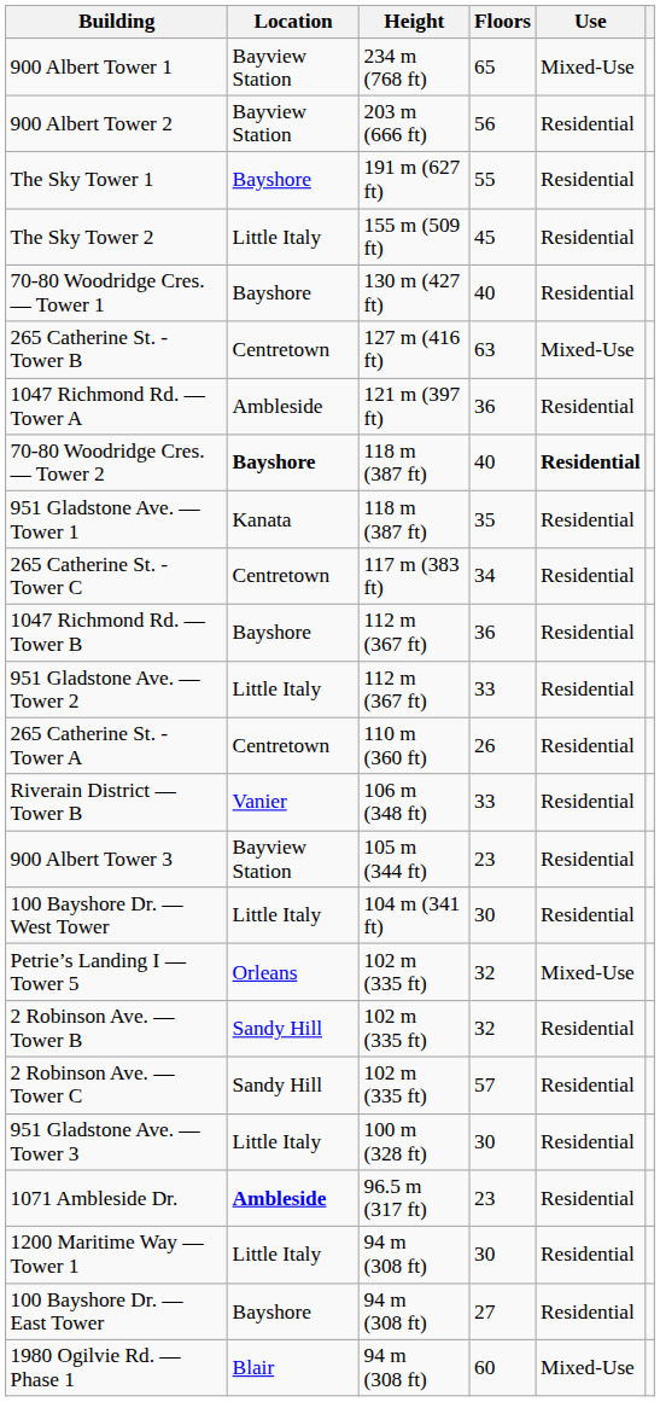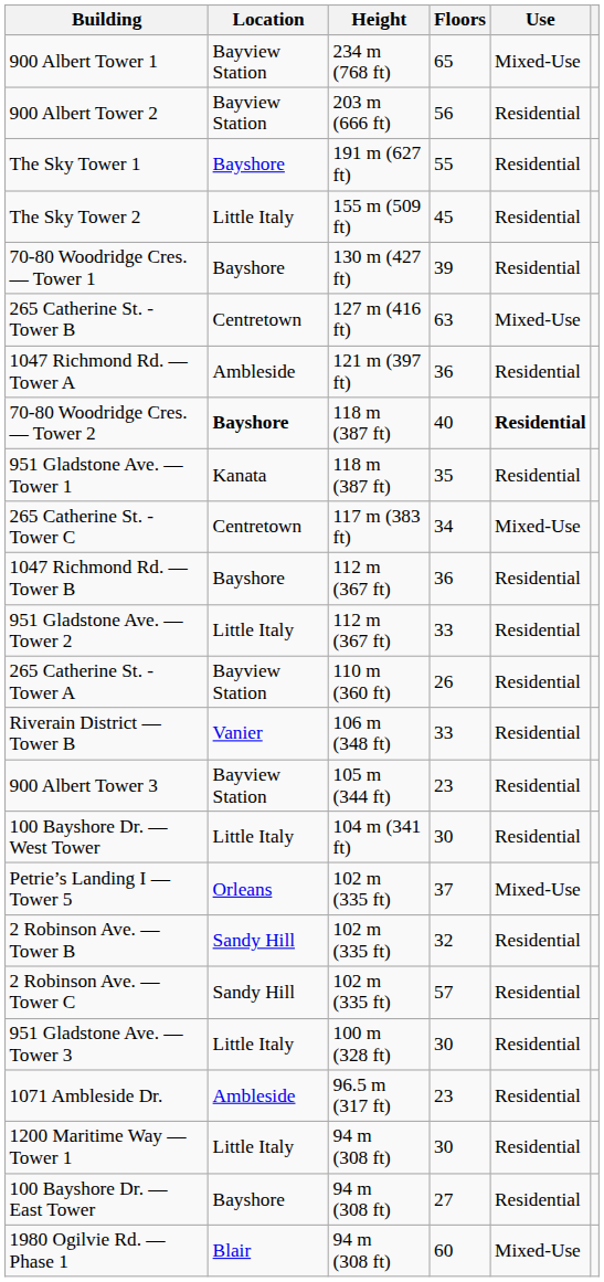 <table class="wikitable sortable" style="width:80%;">
 <tr>
 <th>Building</th>
 <th>Location</th>
 <th>Height</th>
 <th>Floors</th>
 <th>Use</th>
 <th class="unsortable"></th>
 </tr>
 <tr>
 <td>900 Albert Tower 1</td>
 <td>Bayview Station</td>
 <td>234 m (768 ft)</td>
 <td>65</td>
 <td>Mixed-Use</td>
 <td></td>
 </tr>
 <tr>
 <td>900 Albert Tower 2</td>
 <td>Bayview Station</td>
 <td>203 m (666 ft)</td>
 <td>56</td>
 <td>Residential</td>
 <td></td>
 </tr>
 <tr>
 <td>The Sky Tower 1</td>
 <td><a href='#'>Bayshore</a></td>
 <td>191 m (627 ft)</td>
 <td>55</td>
 <td>Residential</td>
 <td></td>
 </tr>
 <tr>
 <td>The Sky Tower 2</td>
 <td>Little Italy</td>
 <td>155 m (509 ft)</td>
 <td>45</td>
 <td>Residential</td>
 <td></td>
 </tr>
 <tr>
 <td>70-80 Woodridge Cres. — Tower 1</td>
 <td>Bayshore</td>
 <td>130 m (427 ft)</td>
-<td>40</td>
+<td>39</td>
 <td>Residential</td>
 <td></td>
 </tr>
 <tr>
 <td>265 Catherine St. - Tower B</td>
 <td>Centretown</td>
 <td>127 m (416 ft)</td>
 <td>63</td>
 <td>Mixed-Use</td>
 <td></td>
 </tr>
 <tr>
 <td>1047 Richmond Rd. — Tower A</td>
 <td>Ambleside</td>
 <td>121 m (397 ft)</td>
 <td>36</td>
 <td>Residential</td>
 <td></td>
 </tr>
 <tr>
 <td>70-80 Woodridge Cres. — Tower 2</td>
 <td><strong>Bayshore</strong></td>
 <td>118 m (387 ft)</td>
 <td>40</td>
 <td><strong>Residential</strong></td>
 <td></td>
 </tr>
 <tr>
 <td>951 Gladstone Ave. — Tower 1</td>
 <td>Kanata</td>
 <td>118 m (387 ft)</td>
 <td>35</td>
 <td>Residential</td>
 <td></td>
 </tr>
 <tr>
 <td>265 Catherine St. - Tower C</td>
 <td>Centretown</td>
 <td>117 m (383 ft)</td>
 <td>34</td>
-<td>Residential</td>
+<td>Mixed-Use</td>
 <td></td>
 </tr>
 <tr>
 <td>1047 Richmond Rd. — Tower B</td>
 <td>Bayshore</td>
 <td>112 m (367 ft)</td>
 <td>36</td>
 <td>Residential</td>
 <td></td>
 </tr>
 <tr>
 <td>951 Gladstone Ave. — Tower 2</td>
 <td>Little Italy</td>
 <td>112 m (367 ft)</td>
 <td>33</td>
 <td>Residential</td>
 <td></td>
 </tr>
 <tr>
 <td>265 Catherine St. - Tower A</td>
-<td>Centretown</td>
+<td>Bayview Station</td>
 <td>110 m (360 ft)</td>
 <td>26</td>
 <td>Residential</td>
 <td></td>
 </tr>
 <tr>
 <td>Riverain District — Tower B</td>
 <td><a href='#'>Vanier</a></td>
 <td>106 m (348 ft)</td>
 <td>33</td>
 <td>Residential</td>
 <td></td>
 </tr>
 <tr>
 <td>900 Albert Tower 3</td>
 <td>Bayview Station</td>
 <td>105 m (344 ft)</td>
 <td>23</td>
 <td>Residential</td>
 <td></td>
 </tr>
 <tr>
 <td>100 Bayshore Dr. — West Tower</td>
 <td>Little Italy</td>
 <td>104 m (341 ft)</td>
 <td>30</td>
 <td>Residential</td>
 <td></td>
 </tr>
 <tr>
 <td>Petrie’s Landing I — Tower 5</td>
 <td><a href='#'>Orleans</a></td>
 <td>102 m (335 ft)</td>
-<td>32</td>
+<td>37</td>
 <td>Mixed-Use</td>
 <td></td>
 </tr>
 <tr>
 <td>2 Robinson Ave. — Tower B</td>
 <td><a href='#'>Sandy Hill</a></td>
 <td>102 m (335 ft)</td>
 <td>32</td>
 <td>Residential</td>
 <td></td>
 </tr>
 <tr>
 <td>2 Robinson Ave. — Tower C</td>
 <td>Sandy Hill</td>
 <td>102 m (335 ft)</td>
 <td>57</td>
 <td>Residential</td>
 <td></td>
 </tr>
 <tr>
 <td>951 Gladstone Ave. — Tower 3</td>
 <td>Little Italy</td>
 <td>100 m (328 ft)</td>
 <td>30</td>
 <td>Residential</td>
 <td></td>
 </tr>
 <tr>
 <td>1071 Ambleside Dr.</td>
-<td><strong><a href='#'>Ambleside</a></strong></td>
+<td><a href='#'>Ambleside</a></td>
 <td>96.5 m (317 ft)</td>
 <td>23</td>
 <td>Residential</td>
 <td></td>
 </tr>
 <tr>
 <td>1200 Maritime Way — Tower 1</td>
 <td>Little Italy</td>
 <td>94 m (308 ft)</td>
 <td>30</td>
 <td>Residential</td>
 <td></td>
 </tr>
 <tr>
 <td>100 Bayshore Dr. — East Tower</td>
 <td>Bayshore</td>
 <td>94 m (308 ft)</td>
 <td>27</td>
 <td>Residential</td>
 <td></td>
 </tr>
 <tr>
 <td>1980 Ogilvie Rd. — Phase 1</td>
 <td><a href='#'>Blair</a></td>
 <td>94 m (308 ft)</td>
 <td>60</td>
 <td>Mixed-Use</td>
 <td></td>
 </tr>
 </table>
